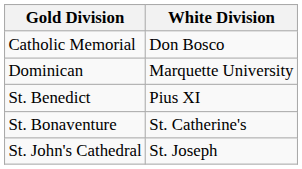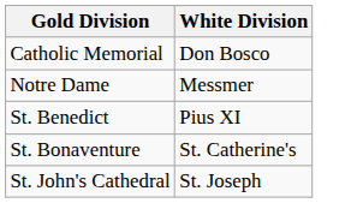 <table class="wikitable">
 <tr>
 <th>Gold Division</th>
 <th>White Division</th>
 </tr>
 <tr>
 <td>Catholic Memorial</td>
 <td>Don Bosco</td>
 </tr>
 <tr>
-<td>Dominican</td>
-<td>Marquette University</td>
+<td>Notre Dame</td>
+<td>Messmer</td>
 </tr>
 <tr>
 <td>St. Benedict</td>
 <td>Pius XI</td>
 </tr>
 <tr>
 <td>St. Bonaventure</td>
 <td>St. Catherine's</td>
 </tr>
 <tr>
 <td>St. John's Cathedral</td>
 <td>St. Joseph</td>
 </tr>
 </table>
